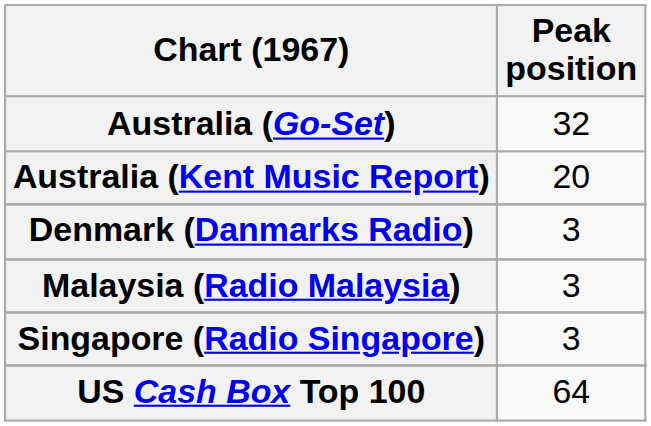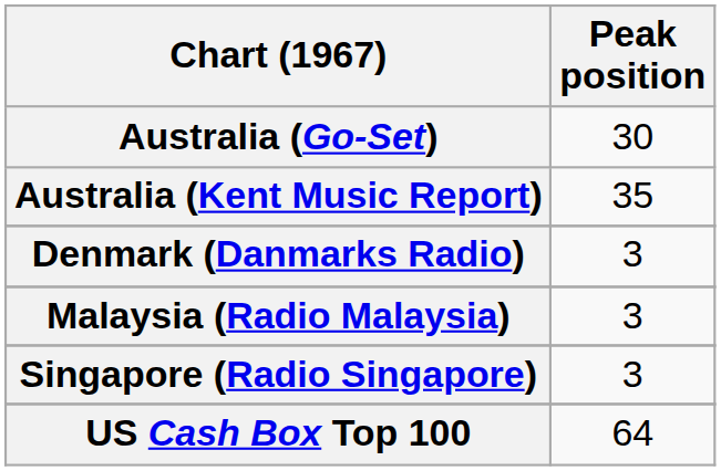 <table class="wikitable sortable plainrowheaders" style="text-align:center">
 <tr>
 <th>Chart (1967)</th>
 <th>Peak<br>position</th>
 </tr>
 <tr>
 <th scope="row">Australia (<em><a href='#'>Go-Set</a></em>)</th>
-<td>32</td>
+<td>30</td>
 </tr>
 <tr>
 <th scope="row">Australia (<a href='#'>Kent Music Report</a>)</th>
-<td>20</td>
+<td>35</td>
 </tr>
 <tr>
 </tr>
 <tr>
 </tr>
 <tr>
 </tr>
 <tr>
 <th scope="row">Denmark (<a href='#'>Danmarks Radio</a>)</th>
 <td>3</td>
 </tr>
 <tr>
 </tr>
 <tr>
 <th scope="row">Malaysia (<a href='#'>Radio Malaysia</a>)</th>
 <td>3</td>
 </tr>
 <tr>
 </tr>
 <tr>
 </tr>
 <tr>
 <th scope="row">Singapore (<a href='#'>Radio Singapore</a>)</th>
 <td>3</td>
 </tr>
 <tr>
 </tr>
 <tr>
 <th scope="row">US <a href='#'><em>Cash Box</em></a> Top 100</th>
 <td>64</td>
 </tr>
 </table>
